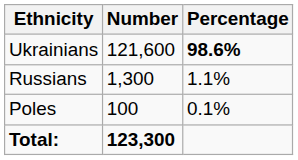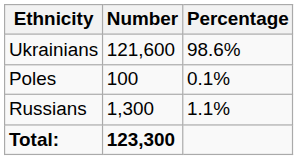 <table class="wikitable">
 <tr>
 <th>Ethnicity</th>
 <th>Number</th>
 <th>Percentage</th>
 </tr>
 <tr>
 <td>Ukrainians</td>
 <td>121,600</td>
-<td><strong>98.6%</strong></td>
+<td>98.6%</td>
+</tr>
+<tr>
+<td>Poles</td>
+<td>100</td>
+<td>0.1%</td>
 </tr>
 <tr>
 <td>Russians</td>
 <td>1,300</td>
 <td>1.1%</td>
 </tr>
 <tr>
-<td>Poles</td>
-<td>100</td>
-<td>0.1%</td>
-</tr>
-<tr>
 <td><strong>Total:</strong></td>
 <td><strong>123,300</strong></td>
 <td></td>
 </tr>
 </table>
